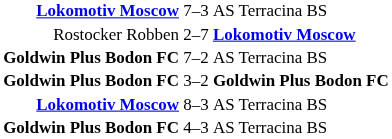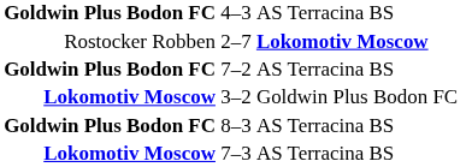 <table>
 <tr>
 <td></td>
 <th width=auto></th>
 <td></td>
 </tr>
 <tr>
-<td align=right><strong><a href='#'>Lokomotiv Moscow</a></strong> </td>
-<td align=center>7–3</td>
+<td align=right><strong>Goldwin Plus Bodon FC </strong></td>
+<td align=center>4–3 </td>
 <td align=left> AS Terracina BS</td>
 </tr>
 <tr>
 <td align=right>Rostocker Robben </td>
 <td align=center>2–7</td>
 <td align=left> <strong><a href='#'>Lokomotiv Moscow</a></strong></td>
 </tr>
 <tr>
 <td align=right><strong>Goldwin Plus Bodon FC </strong></td>
 <td align=center>7–2</td>
 <td align=left> AS Terracina BS</td>
 </tr>
 <tr>
-<td align=right><strong>Goldwin Plus Bodon FC</strong> </td>
+<td align=right><strong><a href='#'>Lokomotiv Moscow</a></strong> </td>
 <td align=center>3–2</td>
-<td align=left><strong> Goldwin Plus Bodon FC</strong></td>
+<td align=left> Goldwin Plus Bodon FC</td>
 </tr>
 <tr>
-<td align=right><strong><a href='#'>Lokomotiv Moscow</a></strong> </td>
+<td align=right><strong>Goldwin Plus Bodon FC</strong> </td>
 <td align=center>8–3</td>
 <td align=left> AS Terracina BS</td>
 </tr>
 <tr>
-<td align=right><strong>Goldwin Plus Bodon FC </strong></td>
-<td align=center>4–3 </td>
+<td align=right><strong><a href='#'>Lokomotiv Moscow</a></strong> </td>
+<td align=center>7–3</td>
 <td align=left> AS Terracina BS</td>
 </tr>
 </table>
